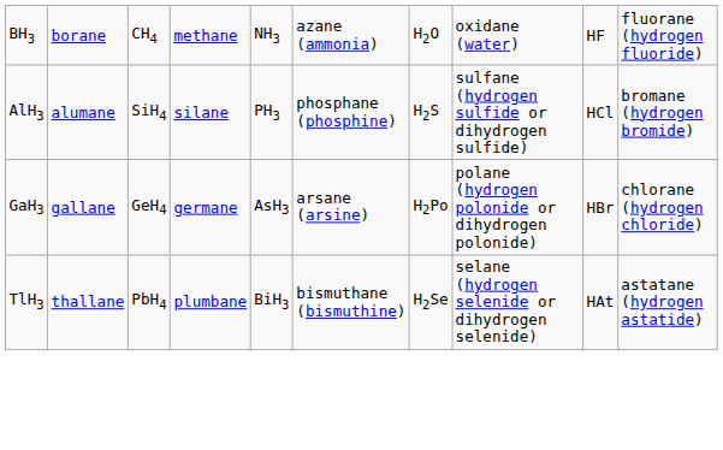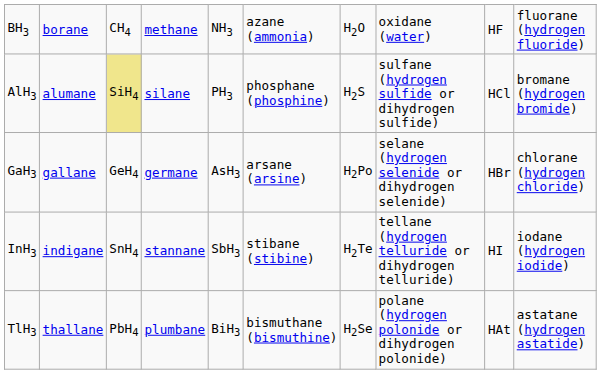 <table class="wikitable">
 <tr>
 <td>BH<sub>3</sub></td>
 <td><a href='#'>borane</a></td>
 <td>CH<sub>4</sub></td>
 <td><a href='#'>methane</a></td>
 <td>NH<sub>3</sub></td>
 <td>azane<br>(<a href='#'>ammonia</a>)</td>
 <td>H<sub>2</sub>O</td>
 <td>oxidane<br>(<a href='#'>water</a>)</td>
 <td>HF</td>
 <td>fluorane<br>(<a href='#'>hydrogen fluoride</a>)</td>
 </tr>
 <tr>
 <td>AlH<sub>3</sub></td>
 <td><a href='#'>alumane</a></td>
-<td>SiH<sub>4</sub></td>
+<td style="background: khaki;">SiH<sub>4</sub></td>
 <td><a href='#'>silane</a></td>
 <td>PH<sub>3</sub></td>
 <td>phosphane<br>(<a href='#'>phosphine</a>)</td>
 <td>H<sub>2</sub>S</td>
 <td>sulfane<br>(<a href='#'>hydrogen sulfide</a> or dihydrogen sulfide)</td>
 <td>HCl</td>
 <td>bromane<br>(<a href='#'>hydrogen bromide</a>)</td>
 </tr>
 <tr>
 <td>GaH<sub>3</sub></td>
 <td><a href='#'>gallane</a></td>
 <td>GeH<sub>4</sub></td>
 <td><a href='#'>germane</a></td>
 <td>AsH<sub>3</sub></td>
 <td>arsane<br>(<a href='#'>arsine</a>)</td>
 <td>H<sub>2</sub>Po</td>
-<td>polane<br>(<a href='#'>hydrogen polonide</a> or dihydrogen polonide)</td>
+<td>selane<br>(<a href='#'>hydrogen selenide</a> or dihydrogen selenide)</td>
 <td>HBr</td>
 <td>chlorane<br>(<a href='#'>hydrogen chloride</a>)</td>
+</tr>
+<tr>
+<td>InH<sub>3</sub></td>
+<td><a href='#'>indigane</a></td>
+<td>SnH<sub>4</sub></td>
+<td><a href='#'>stannane</a></td>
+<td>SbH<sub>3</sub></td>
+<td>stibane<br>(<a href='#'>stibine</a>)</td>
+<td>H<sub>2</sub>Te</td>
+<td>tellane<br>(<a href='#'>hydrogen telluride</a> or dihydrogen telluride)</td>
+<td>HI</td>
+<td>iodane<br>(<a href='#'>hydrogen iodide</a>)</td>
 </tr>
 <tr>
 <td>TlH<sub>3</sub></td>
 <td><a href='#'>thallane</a></td>
 <td>PbH<sub>4</sub></td>
 <td><a href='#'>plumbane</a></td>
 <td>BiH<sub>3</sub></td>
 <td>bismuthane<br>(<a href='#'>bismuthine</a>)</td>
 <td>H<sub>2</sub>Se</td>
-<td>selane<br>(<a href='#'>hydrogen selenide</a> or dihydrogen selenide)</td>
+<td>polane<br>(<a href='#'>hydrogen polonide</a> or dihydrogen polonide)</td>
 <td>HAt</td>
 <td>astatane<br>(<a href='#'>hydrogen astatide</a>)</td>
 </tr>
 </table>
